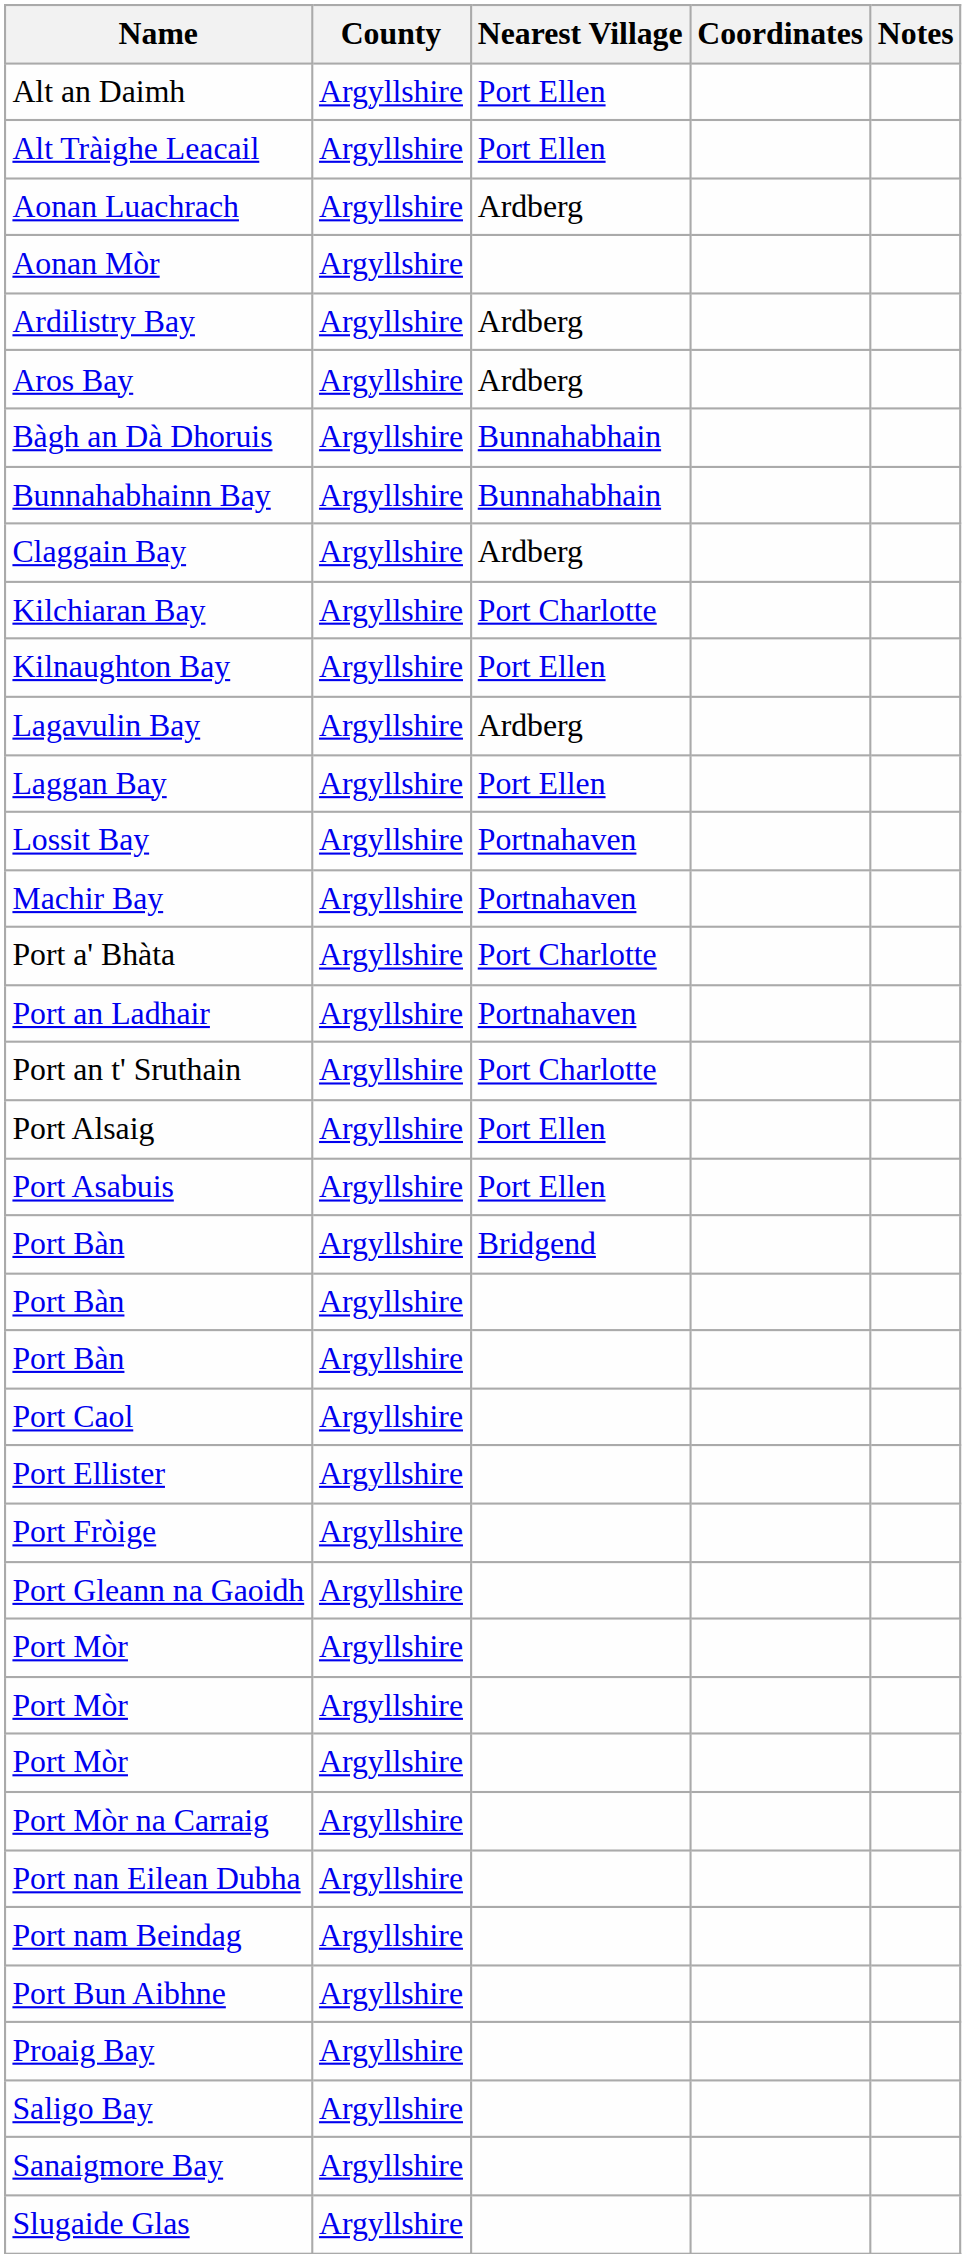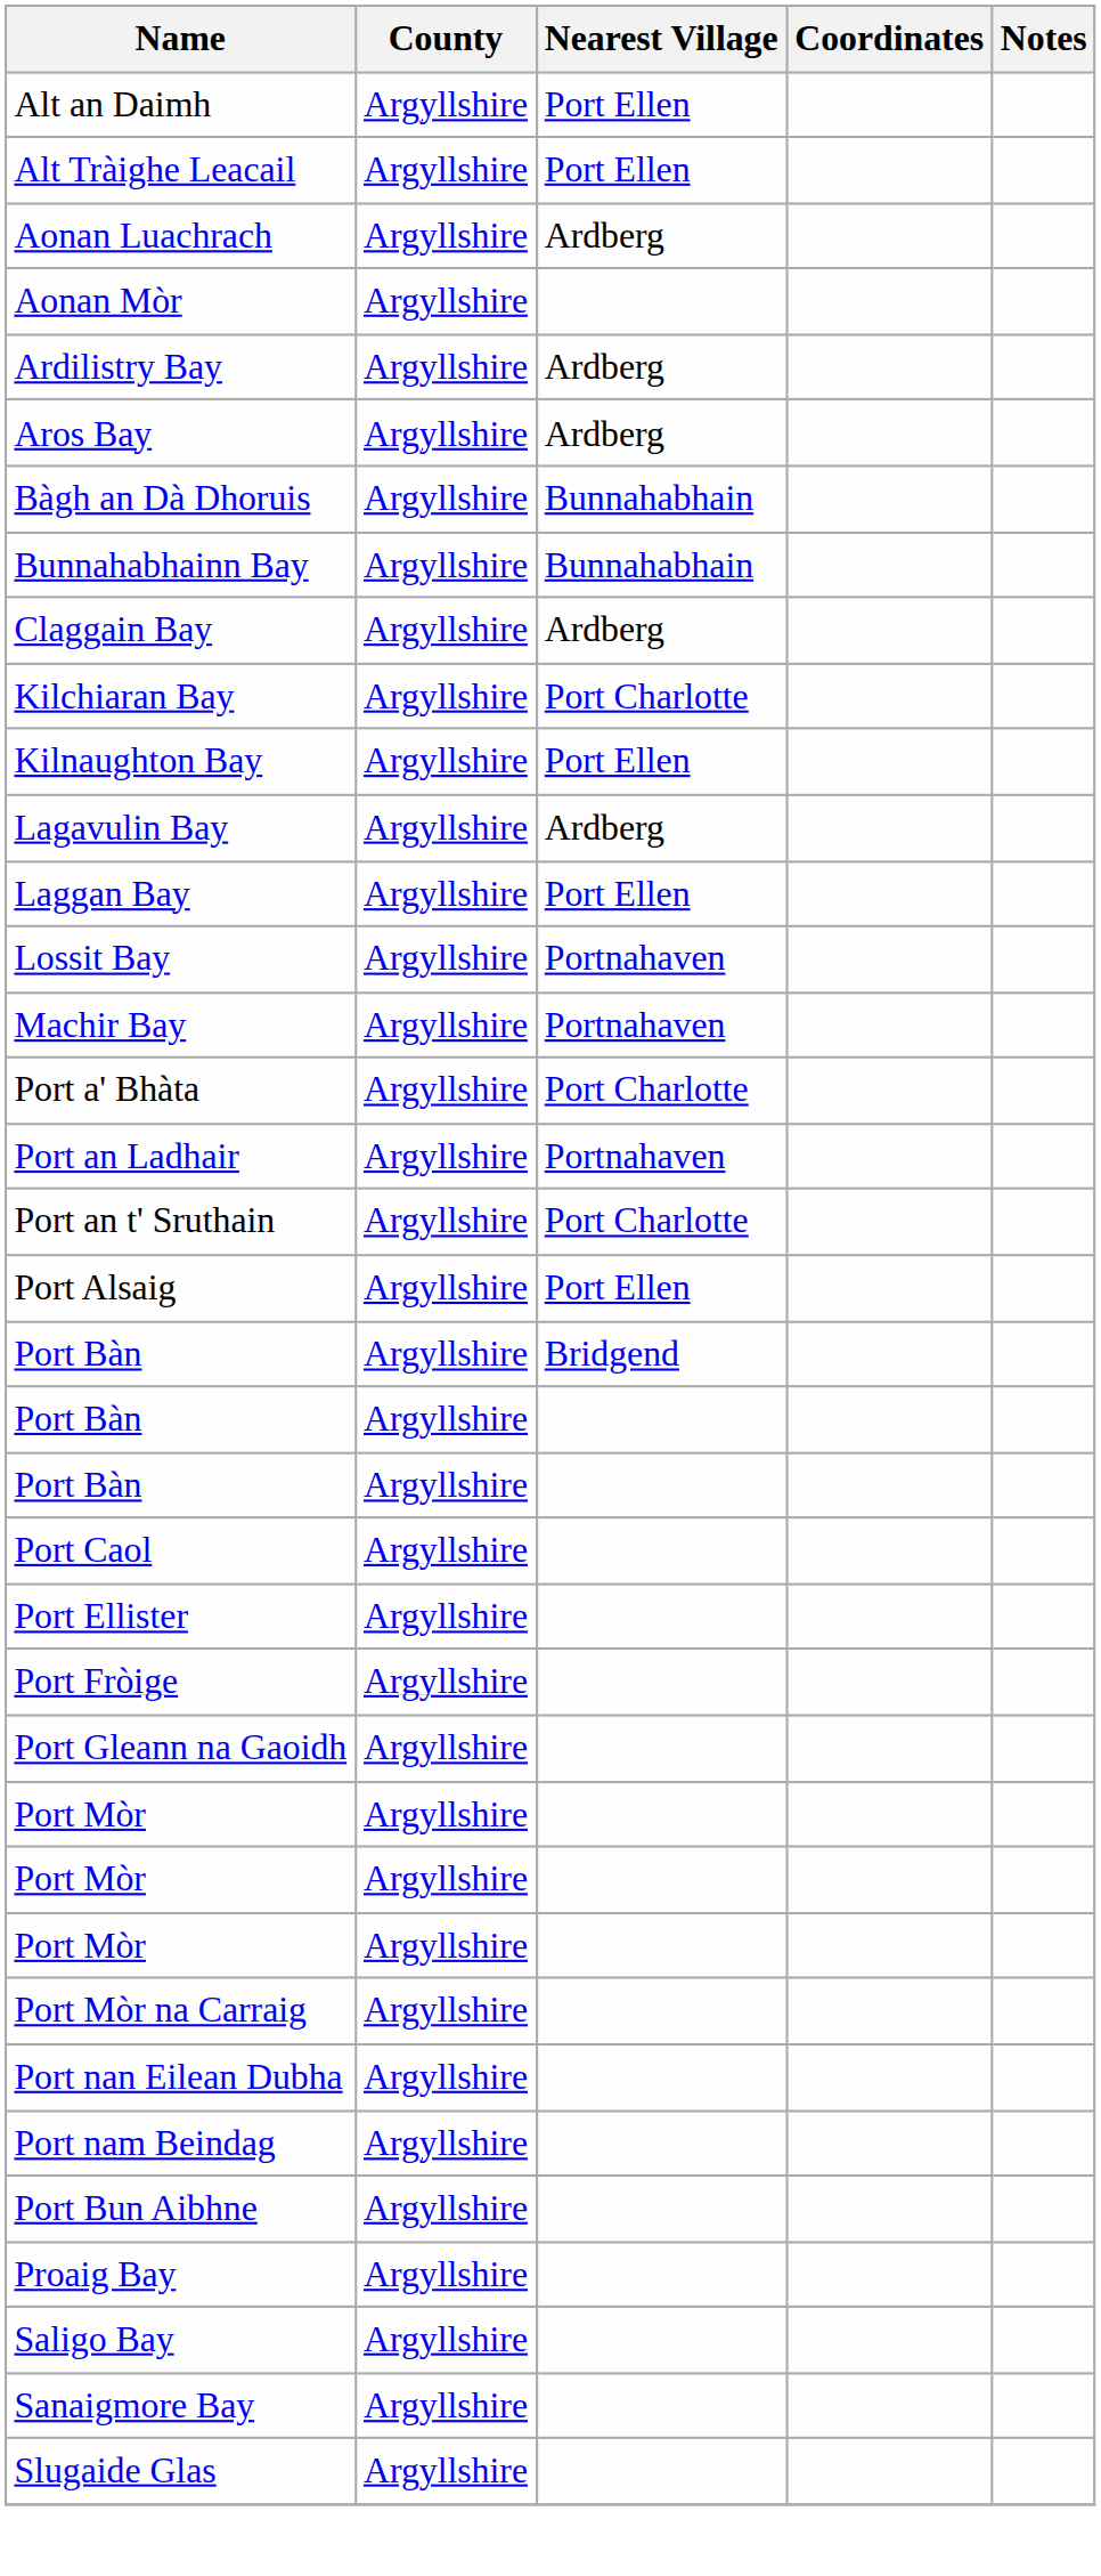 <table class="wikitable sortable" style="table-layout:fixed;background-color:#FEFEFE;font-size:95%;padding:0.30em;line-height:1.35em;">
 <tr>
 <th scope="col">Name</th>
 <th scope="col">County</th>
 <th scope="col">Nearest Village</th>
 <th scope="col" data-sort-type="number">Coordinates</th>
 <th scope="col">Notes</th>
 </tr>
 <tr>
 <td>Alt an Daimh</td>
 <td><a href='#'>Argyllshire</a></td>
 <td><a href='#'>Port Ellen</a></td>
 <td></td>
 <td></td>
 </tr>
 <tr>
 <td><a href='#'>Alt Tràighe Leacail</a></td>
 <td><a href='#'>Argyllshire</a></td>
 <td><a href='#'>Port Ellen</a></td>
 <td></td>
 <td></td>
 </tr>
 <tr>
 <td><a href='#'>Aonan Luachrach</a></td>
 <td><a href='#'>Argyllshire</a></td>
 <td>Ardberg</td>
 <td></td>
 <td></td>
 </tr>
 <tr>
 <td><a href='#'>Aonan Mòr</a></td>
 <td><a href='#'>Argyllshire</a></td>
 <td></td>
 <td></td>
 <td></td>
 </tr>
 <tr>
 <td><a href='#'>Ardilistry Bay</a></td>
 <td><a href='#'>Argyllshire</a></td>
 <td>Ardberg</td>
 <td></td>
 <td></td>
 </tr>
 <tr>
 <td><a href='#'>Aros Bay</a></td>
 <td><a href='#'>Argyllshire</a></td>
 <td>Ardberg</td>
 <td></td>
 <td></td>
 </tr>
 <tr>
 <td><a href='#'>Bàgh an Dà Dhoruis</a></td>
 <td><a href='#'>Argyllshire</a></td>
 <td><a href='#'>Bunnahabhain</a></td>
 <td></td>
 <td></td>
 </tr>
 <tr>
 <td><a href='#'>Bunnahabhainn Bay</a></td>
 <td><a href='#'>Argyllshire</a></td>
 <td><a href='#'>Bunnahabhain</a></td>
 <td></td>
 <td></td>
 </tr>
 <tr>
 <td><a href='#'>Claggain Bay</a></td>
 <td><a href='#'>Argyllshire</a></td>
 <td>Ardberg</td>
 <td></td>
 <td></td>
 </tr>
 <tr>
 <td><a href='#'>Kilchiaran Bay</a></td>
 <td><a href='#'>Argyllshire</a></td>
 <td><a href='#'>Port Charlotte</a></td>
 <td></td>
 <td></td>
 </tr>
 <tr>
 <td><a href='#'>Kilnaughton Bay</a></td>
 <td><a href='#'>Argyllshire</a></td>
 <td><a href='#'>Port Ellen</a></td>
 <td></td>
 <td></td>
 </tr>
 <tr>
 <td><a href='#'>Lagavulin Bay</a></td>
 <td><a href='#'>Argyllshire</a></td>
 <td>Ardberg</td>
 <td></td>
 <td></td>
 </tr>
 <tr>
 <td><a href='#'>Laggan Bay</a></td>
 <td><a href='#'>Argyllshire</a></td>
 <td><a href='#'>Port Ellen</a></td>
 <td></td>
 <td></td>
 </tr>
 <tr>
 <td><a href='#'>Lossit Bay</a></td>
 <td><a href='#'>Argyllshire</a></td>
 <td><a href='#'>Portnahaven</a></td>
 <td></td>
 <td></td>
 </tr>
 <tr>
 <td><a href='#'>Machir Bay</a></td>
 <td><a href='#'>Argyllshire</a></td>
 <td><a href='#'>Portnahaven</a></td>
 <td></td>
 <td></td>
 </tr>
 <tr>
 <td>Port a' Bhàta</td>
 <td><a href='#'>Argyllshire</a></td>
 <td><a href='#'>Port Charlotte</a></td>
 <td></td>
 <td></td>
 </tr>
 <tr>
 <td><a href='#'>Port an Ladhair</a></td>
 <td><a href='#'>Argyllshire</a></td>
 <td><a href='#'>Portnahaven</a></td>
 <td></td>
 <td></td>
 </tr>
 <tr>
 <td>Port an t' Sruthain</td>
 <td><a href='#'>Argyllshire</a></td>
 <td><a href='#'>Port Charlotte</a></td>
 <td></td>
 <td></td>
 </tr>
 <tr>
 <td>Port Alsaig</td>
 <td><a href='#'>Argyllshire</a></td>
 <td><a href='#'>Port Ellen</a></td>
 <td></td>
 <td></td>
 </tr>
 <tr>
-<td><a href='#'>Port Asabuis</a></td>
-<td><a href='#'>Argyllshire</a></td>
-<td><a href='#'>Port Ellen</a></td>
-<td></td>
-<td></td>
-</tr>
-<tr>
 <td><a href='#'>Port Bàn</a></td>
 <td><a href='#'>Argyllshire</a></td>
 <td><a href='#'>Bridgend</a></td>
 <td></td>
 <td></td>
 </tr>
 <tr>
 <td><a href='#'>Port Bàn</a></td>
 <td><a href='#'>Argyllshire</a></td>
 <td></td>
 <td></td>
 <td></td>
 </tr>
 <tr>
 <td><a href='#'>Port Bàn</a></td>
 <td><a href='#'>Argyllshire</a></td>
 <td></td>
 <td></td>
 <td></td>
 </tr>
 <tr>
 <td><a href='#'>Port Caol</a></td>
 <td><a href='#'>Argyllshire</a></td>
 <td></td>
 <td></td>
 <td></td>
 </tr>
 <tr>
 <td><a href='#'>Port Ellister</a></td>
 <td><a href='#'>Argyllshire</a></td>
 <td></td>
 <td></td>
 <td></td>
 </tr>
 <tr>
 <td><a href='#'>Port Fròige</a></td>
 <td><a href='#'>Argyllshire</a></td>
 <td></td>
 <td></td>
 <td></td>
 </tr>
 <tr>
 <td><a href='#'>Port Gleann na Gaoidh</a></td>
 <td><a href='#'>Argyllshire</a></td>
 <td></td>
 <td></td>
 <td></td>
 </tr>
 <tr>
 <td><a href='#'>Port Mòr</a></td>
 <td><a href='#'>Argyllshire</a></td>
 <td></td>
 <td></td>
 <td></td>
 </tr>
 <tr>
 <td><a href='#'>Port Mòr</a></td>
 <td><a href='#'>Argyllshire</a></td>
 <td></td>
 <td></td>
 <td></td>
 </tr>
 <tr>
 <td><a href='#'>Port Mòr</a></td>
 <td><a href='#'>Argyllshire</a></td>
 <td></td>
 <td></td>
 <td></td>
 </tr>
 <tr>
 <td><a href='#'>Port Mòr na Carraig</a></td>
 <td><a href='#'>Argyllshire</a></td>
 <td></td>
 <td></td>
 <td></td>
 </tr>
 <tr>
 <td><a href='#'>Port nan Eilean Dubha</a></td>
 <td><a href='#'>Argyllshire</a></td>
 <td></td>
 <td></td>
 <td></td>
 </tr>
 <tr>
 <td><a href='#'>Port nam Beindag</a></td>
 <td><a href='#'>Argyllshire</a></td>
 <td></td>
 <td></td>
 <td></td>
 </tr>
 <tr>
 <td><a href='#'>Port Bun Aibhne</a></td>
 <td><a href='#'>Argyllshire</a></td>
 <td></td>
 <td></td>
 <td></td>
 </tr>
 <tr>
 <td><a href='#'>Proaig Bay</a></td>
 <td><a href='#'>Argyllshire</a></td>
 <td></td>
 <td></td>
 <td></td>
 </tr>
 <tr>
 <td><a href='#'>Saligo Bay</a></td>
 <td><a href='#'>Argyllshire</a></td>
 <td></td>
 <td></td>
 <td></td>
 </tr>
 <tr>
 <td><a href='#'>Sanaigmore Bay</a></td>
 <td><a href='#'>Argyllshire</a></td>
 <td></td>
 <td></td>
 <td></td>
 </tr>
 <tr>
 <td><a href='#'>Slugaide Glas</a></td>
 <td><a href='#'>Argyllshire</a></td>
 <td></td>
 <td></td>
 <td></td>
 </tr>
 <tr>
 </tr>
 </table>
